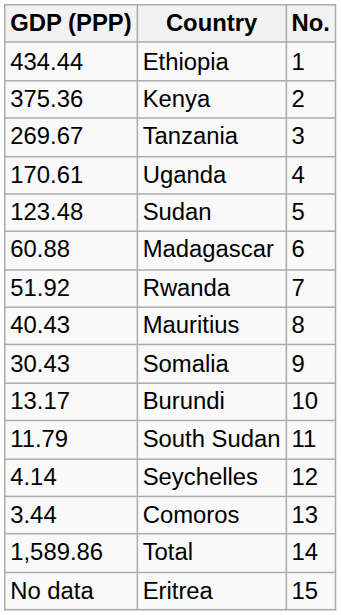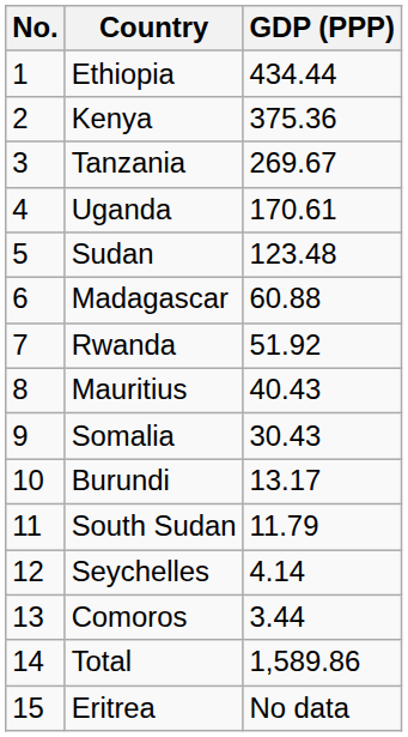 <table class="wikitable sortable">
 <tr>
+<th>No.</th>
+<th>Country</th>
 <th>GDP (PPP)</th>
-<th>Country</th>
-<th>No.</th>
 </tr>
 <tr>
+<td>1</td>
+<td> Ethiopia</td>
 <td>434.44</td>
-<td> Ethiopia</td>
-<td>1</td>
 </tr>
 <tr>
+<td>2</td>
+<td> Kenya</td>
 <td>375.36</td>
-<td> Kenya</td>
-<td>2</td>
 </tr>
 <tr>
+<td>3</td>
+<td> Tanzania</td>
 <td>269.67</td>
-<td> Tanzania</td>
-<td>3</td>
 </tr>
 <tr>
+<td>4</td>
+<td> Uganda</td>
 <td>170.61</td>
-<td> Uganda</td>
-<td>4</td>
 </tr>
 <tr>
+<td>5</td>
+<td> Sudan</td>
 <td>123.48</td>
-<td> Sudan</td>
-<td>5</td>
 </tr>
 <tr>
+<td>6</td>
+<td> Madagascar</td>
 <td>60.88</td>
-<td> Madagascar</td>
-<td>6</td>
 </tr>
 <tr>
+<td>7</td>
+<td> Rwanda</td>
 <td>51.92</td>
-<td> Rwanda</td>
-<td>7</td>
 </tr>
 <tr>
+<td>8</td>
+<td> Mauritius</td>
 <td>40.43</td>
-<td> Mauritius</td>
-<td>8</td>
 </tr>
 <tr>
+<td>9</td>
+<td> Somalia</td>
 <td>30.43</td>
-<td> Somalia</td>
-<td>9</td>
 </tr>
 <tr>
+<td>10</td>
+<td> Burundi</td>
 <td>13.17</td>
-<td> Burundi</td>
-<td>10</td>
 </tr>
 <tr>
+<td>11</td>
+<td> South Sudan</td>
 <td>11.79</td>
-<td> South Sudan</td>
-<td>11</td>
 </tr>
 <tr>
+<td>12</td>
+<td> Seychelles</td>
 <td>4.14</td>
-<td> Seychelles</td>
-<td>12</td>
 </tr>
 <tr>
+<td>13</td>
+<td> Comoros</td>
 <td>3.44</td>
-<td> Comoros</td>
-<td>13</td>
 </tr>
 <tr>
+<td>14</td>
+<td>Total</td>
 <td>1,589.86</td>
-<td>Total</td>
-<td>14</td>
 </tr>
 <tr>
+<td>15</td>
+<td>Eritrea</td>
 <td>No data</td>
-<td>Eritrea</td>
-<td>15</td>
 </tr>
 </table>
